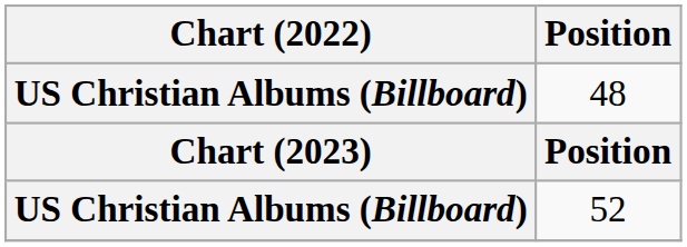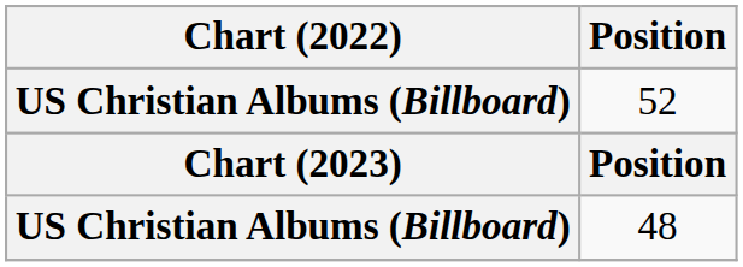 <table class="wikitable plainrowheaders" style="text-align:center">
 <tr>
 <th scope="col">Chart (2022)</th>
 <th scope="col">Position</th>
 </tr>
 <tr>
 <th scope="row">US Christian Albums (<em>Billboard</em>)</th>
-<td>48</td>
+<td>52</td>
 </tr>
 <tr>
 <th scope="col">Chart (2023)</th>
 <th scope="col">Position</th>
 </tr>
 <tr>
 <th scope="row">US Christian Albums (<em>Billboard</em>)</th>
-<td>52</td>
+<td>48</td>
 </tr>
 <tr>
 </tr>
 </table>
